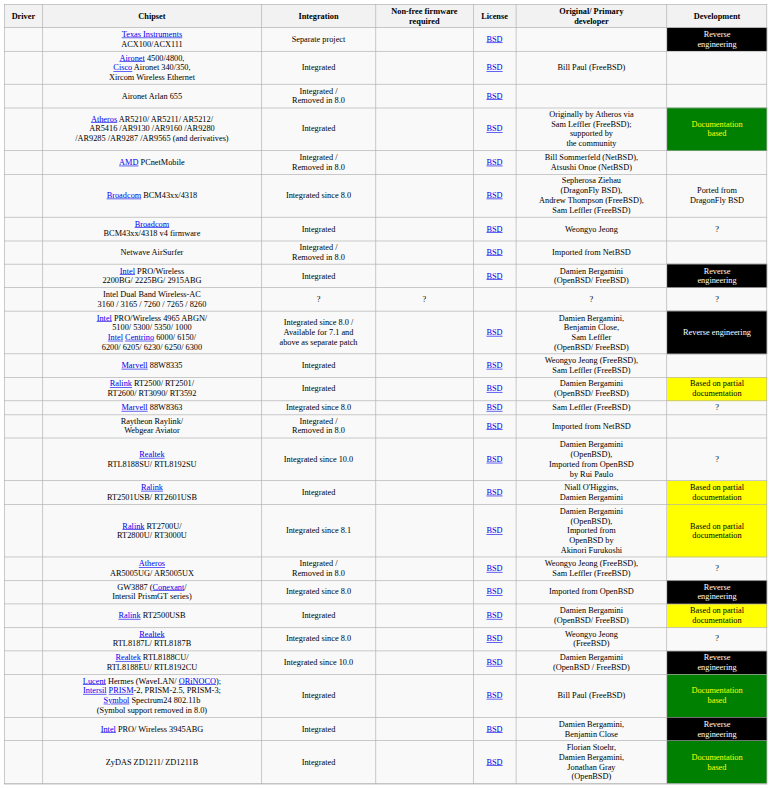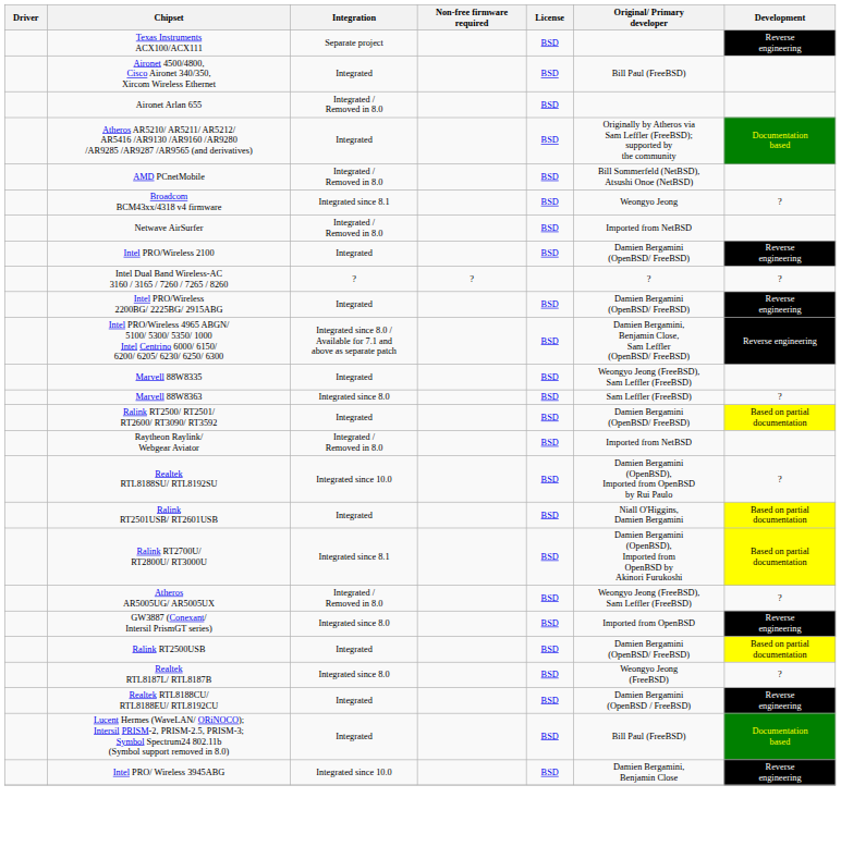 <table class="wikitable" style="font-size: 85%; text-align: center; width: 99%;">
 <tr>
 <th>Driver</th>
 <th>Chipset</th>
 <th>Integration</th>
 <th>Non-free firmware <br>required </th>
 <th>License</th>
 <th>Original/ Primary <br>developer</th>
 <th>Development</th>
 </tr>
 <tr>
 <td></td>
 <td><a href='#'>Texas Instruments</a> <br>ACX100/ACX111</td>
 <td>Separate project</td>
 <td></td>
 <td><a href='#'>BSD</a></td>
 <td></td>
 <td style="background: black; color: white; ">Reverse <br>engineering</td>
 </tr>
 <tr>
 <td></td>
 <td><a href='#'>Aironet</a> 4500/4800, <br><a href='#'>Cisco</a> Aironet 340/350, <br>Xircom Wireless Ethernet</td>
 <td>Integrated</td>
 <td></td>
 <td><a href='#'>BSD</a></td>
 <td>Bill Paul (FreeBSD)</td>
 <td></td>
 </tr>
 <tr>
 <td></td>
 <td>Aironet Arlan 655</td>
 <td>Integrated / <br>Removed in 8.0</td>
 <td></td>
 <td><a href='#'>BSD</a></td>
 <td></td>
 <td></td>
 </tr>
 <tr>
 <td></td>
 <td><a href='#'>Atheros</a> AR5210/ AR5211/ AR5212/ <br>AR5416 /AR9130 /AR9160 /AR9280 <br>/AR9285 /AR9287 /AR9565 (and derivatives)</td>
 <td>Integrated</td>
 <td></td>
 <td><a href='#'>BSD</a></td>
 <td>Originally by Atheros via <br>Sam Leffler (FreeBSD); <br>supported by <br>the community</td>
 <td style="background: green; color: yellow;">Documentation <br>based</td>
 </tr>
 <tr>
 <td></td>
 <td><a href='#'>AMD</a> PCnetMobile</td>
 <td>Integrated / <br>Removed in 8.0</td>
 <td></td>
 <td><a href='#'>BSD</a></td>
 <td>Bill Sommerfeld (NetBSD), <br>Atsushi Onoe (NetBSD)</td>
 <td></td>
 </tr>
 <tr>
 <td></td>
-<td><a href='#'>Broadcom</a> BCM43xx/4318</td>
-<td>Integrated since 8.0</td>
-<td></td>
-<td><a href='#'>BSD</a></td>
-<td>Sepherosa Ziehau <br>(DragonFly BSD), <br>Andrew Thompson (FreeBSD), <br>Sam Leffler (FreeBSD)</td>
-<td>Ported from <br>DragonFly BSD</td>
-</tr>
-<tr>
-<td></td>
 <td><a href='#'>Broadcom</a> <br>BCM43xx/4318 v4 firmware</td>
-<td>Integrated</td>
+<td>Integrated since 8.1</td>
 <td></td>
 <td><a href='#'>BSD</a></td>
 <td>Weongyo Jeong</td>
 <td>?</td>
 </tr>
 <tr>
 <td></td>
 <td>Netwave AirSurfer</td>
 <td>Integrated / <br>Removed in 8.0</td>
 <td></td>
 <td><a href='#'>BSD</a></td>
 <td>Imported from NetBSD</td>
 <td></td>
 </tr>
 <tr>
 <td></td>
-<td><a href='#'>Intel</a> PRO/Wireless <br>2200BG/ 2225BG/ 2915ABG</td>
+<td><a href='#'>Intel</a> PRO/Wireless 2100</td>
 <td>Integrated</td>
 <td></td>
 <td><a href='#'>BSD</a></td>
 <td>Damien Bergamini <br>(OpenBSD/ FreeBSD)</td>
 <td style="background: black; color: white; ">Reverse <br>engineering</td>
 </tr>
 <tr>
 <td></td>
 <td>Intel Dual Band Wireless-AC <br>3160 / 3165 / 7260 / 7265 / 8260</td>
 <td>?</td>
 <td>?</td>
 <td></td>
 <td>?</td>
 <td>?</td>
+</tr>
+<tr>
+<td></td>
+<td><a href='#'>Intel</a> PRO/Wireless <br>2200BG/ 2225BG/ 2915ABG</td>
+<td>Integrated</td>
+<td></td>
+<td><a href='#'>BSD</a></td>
+<td>Damien Bergamini <br>(OpenBSD/ FreeBSD)</td>
+<td style="background: black; color: white; ">Reverse <br>engineering</td>
 </tr>
 <tr>
 <td></td>
 <td><a href='#'>Intel</a> PRO/Wireless 4965 ABGN/ <br>5100/ 5300/ 5350/ 1000<br><a href='#'>Intel</a> <a href='#'>Centrino</a> 6000/ 6150/ <br>6200/ 6205/ 6230/ 6250/ 6300</td>
 <td>Integrated since 8.0 / <br>Available for 7.1 and <br>above as separate patch</td>
 <td></td>
 <td><a href='#'>BSD</a></td>
 <td>Damien Bergamini, <br>Benjamin Close, <br>Sam Leffler <br>(OpenBSD/ FreeBSD)</td>
 <td style="background: black; color: white; ">Reverse engineering</td>
 </tr>
 <tr>
 <td></td>
 <td><a href='#'>Marvell</a> 88W8335</td>
 <td>Integrated</td>
 <td></td>
 <td><a href='#'>BSD</a></td>
 <td>Weongyo Jeong (FreeBSD), <br>Sam Leffler (FreeBSD)</td>
 <td></td>
 </tr>
 <tr>
 <td></td>
+<td><a href='#'>Marvell</a> 88W8363</td>
+<td>Integrated since 8.0</td>
+<td></td>
+<td><a href='#'>BSD</a></td>
+<td>Sam Leffler (FreeBSD)</td>
+<td>?</td>
+</tr>
+<tr>
+<td></td>
 <td><a href='#'>Ralink</a> RT2500/ RT2501/ <br>RT2600/ RT3090/ RT3592</td>
 <td>Integrated</td>
 <td></td>
 <td><a href='#'>BSD</a></td>
 <td>Damien Bergamini <br>(OpenBSD/ FreeBSD)</td>
 <td style="background: yellow;">Based on partial <br>documentation</td>
-</tr>
-<tr>
-<td></td>
-<td><a href='#'>Marvell</a> 88W8363</td>
-<td>Integrated since 8.0</td>
-<td></td>
-<td><a href='#'>BSD</a></td>
-<td>Sam Leffler (FreeBSD)</td>
-<td>?</td>
 </tr>
 <tr>
 <td></td>
 <td>Raytheon Raylink/ <br>Webgear Aviator</td>
 <td>Integrated / <br>Removed in 8.0</td>
 <td></td>
 <td><a href='#'>BSD</a></td>
 <td>Imported from NetBSD</td>
 <td></td>
 </tr>
 <tr>
 <td></td>
 <td><a href='#'>Realtek</a> <br>RTL8188SU/ RTL8192SU</td>
 <td>Integrated since 10.0</td>
 <td></td>
 <td><a href='#'>BSD</a></td>
 <td>Damien Bergamini <br>(OpenBSD), <br>Imported from OpenBSD <br>by Rui Paulo</td>
 <td>?</td>
 </tr>
 <tr>
 <td></td>
 <td><a href='#'>Ralink</a> <br>RT2501USB/ RT2601USB</td>
 <td>Integrated</td>
 <td></td>
 <td><a href='#'>BSD</a></td>
 <td>Niall O'Higgins, <br>Damien Bergamini</td>
 <td style="background: yellow;">Based on partial <br>documentation</td>
 </tr>
 <tr>
 <td></td>
 <td><a href='#'>Ralink</a> RT2700U/ <br>RT2800U/ RT3000U</td>
 <td>Integrated since 8.1</td>
 <td></td>
 <td><a href='#'>BSD</a></td>
 <td>Damien Bergamini <br>(OpenBSD), <br>Imported from <br>OpenBSD by <br>Akinori Furukoshi</td>
 <td style="background: yellow;">Based on partial <br>documentation</td>
 </tr>
 <tr>
 <td></td>
 <td><a href='#'>Atheros</a> <br>AR5005UG/ AR5005UX</td>
 <td>Integrated / <br>Removed in 8.0</td>
 <td></td>
 <td><a href='#'>BSD</a></td>
 <td>Weongyo Jeong (FreeBSD), <br>Sam Leffler (FreeBSD)</td>
 <td>?</td>
 </tr>
 <tr>
 <td></td>
 <td>GW3887 (<a href='#'>Conexant</a>/ <br>Intersil PrismGT series)</td>
 <td>Integrated since 8.0</td>
 <td></td>
 <td><a href='#'>BSD</a></td>
 <td>Imported from OpenBSD</td>
 <td style="background: black; color: white; ">Reverse <br>engineering</td>
 </tr>
 <tr>
 <td></td>
 <td><a href='#'>Ralink</a> RT2500USB</td>
 <td>Integrated</td>
 <td></td>
 <td><a href='#'>BSD</a></td>
 <td>Damien Bergamini <br>(OpenBSD/ FreeBSD)</td>
 <td style="background: yellow;">Based on partial <br>documentation</td>
 </tr>
 <tr>
 <td></td>
 <td><a href='#'>Realtek</a> <br>RTL8187L/ RTL8187B</td>
 <td>Integrated since 8.0</td>
 <td></td>
 <td><a href='#'>BSD</a></td>
 <td>Weongyo Jeong <br>(FreeBSD)</td>
 <td>?</td>
 </tr>
 <tr>
 <td></td>
 <td><a href='#'>Realtek</a> RTL8188CU/ <br>RTL8188EU/ RTL8192CU</td>
-<td>Integrated since 10.0</td>
+<td>Integrated</td>
 <td></td>
 <td><a href='#'>BSD</a></td>
 <td>Damien Bergamini <br>(OpenBSD / FreeBSD)</td>
 <td style="background: black; color: white; ">Reverse <br>engineering</td>
 </tr>
 <tr>
 <td></td>
 <td><a href='#'>Lucent</a> Hermes (WaveLAN/ <a href='#'>ORiNOCO</a>); <br><a href='#'>Intersil</a> <a href='#'>PRISM</a>-2, PRISM-2.5, PRISM-3; <br><a href='#'>Symbol</a> Spectrum24 802.11b <br>(Symbol support removed in 8.0)</td>
 <td>Integrated</td>
 <td></td>
 <td><a href='#'>BSD</a></td>
 <td>Bill Paul (FreeBSD)</td>
 <td style="background: green; color: yellow;">Documentation <br>based</td>
 </tr>
 <tr>
 <td></td>
 <td><a href='#'>Intel</a> PRO/ Wireless 3945ABG</td>
-<td>Integrated</td>
+<td>Integrated since 10.0</td>
 <td></td>
 <td><a href='#'>BSD</a></td>
 <td>Damien Bergamini, <br>Benjamin Close</td>
 <td style="background: black; color: white; ">Reverse <br>engineering</td>
 </tr>
 <tr>
-<td></td>
-<td>ZyDAS ZD1211/ ZD1211B</td>
-<td>Integrated</td>
-<td></td>
-<td><a href='#'>BSD</a></td>
-<td>Florian Stoehr, <br>Damien Bergamini, <br>Jonathan Gray <br>(OpenBSD)</td>
-<td style="background: green; color: yellow;">Documentation <br>based</td>
-</tr>
-<tr>
 </tr>
 </table>
